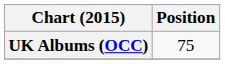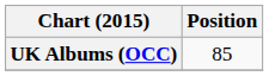 <table class="wikitable sortable plainrowheaders" style="text-align:center;">
 <tr>
 <th scope="col">Chart (2015)</th>
 <th scope="col">Position</th>
 </tr>
 <tr>
 <th scope="row">UK Albums (<a href='#'>OCC</a>)</th>
-<td>75</td>
+<td>85</td>
 </tr>
 <tr>
 </tr>
 </table>
